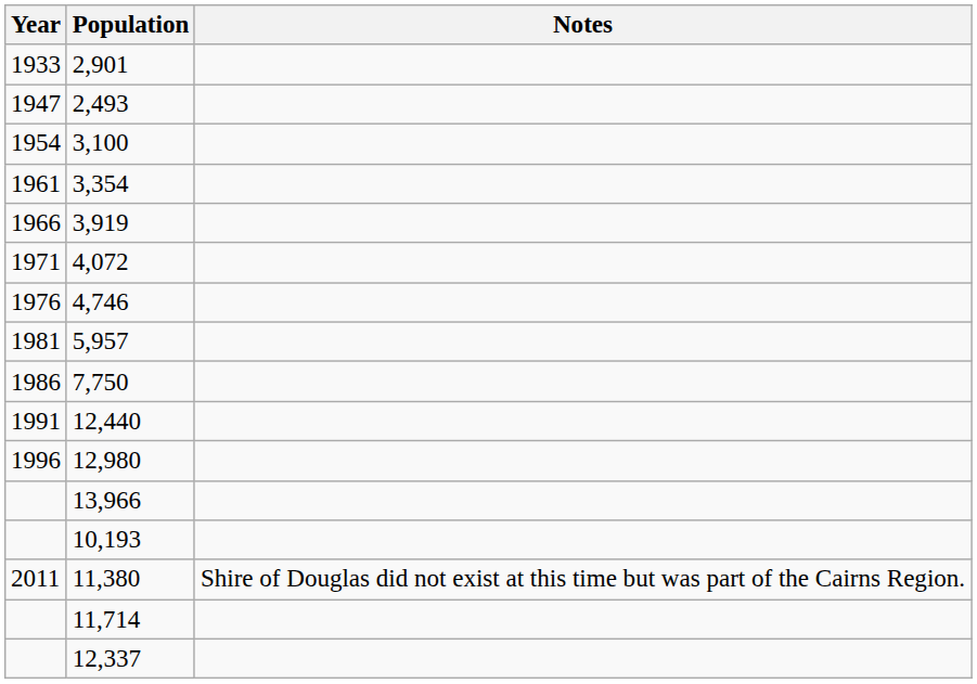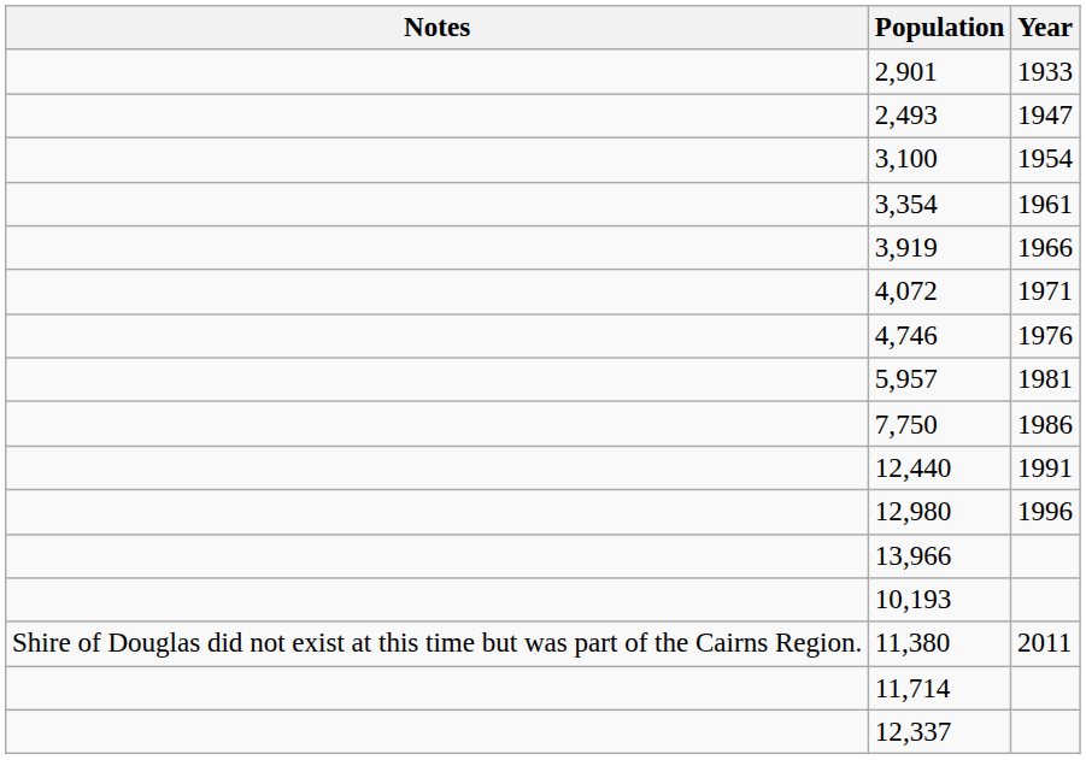 <table class="wikitable">
 <tr>
+<th>Notes</th>
+<th>Population</th>
 <th>Year</th>
-<th>Population</th>
-<th>Notes</th>
 </tr>
 <tr>
+<td></td>
+<td>2,901</td>
 <td>1933</td>
-<td>2,901</td>
-<td></td>
 </tr>
 <tr>
+<td></td>
+<td>2,493</td>
 <td>1947</td>
-<td>2,493</td>
-<td></td>
 </tr>
 <tr>
+<td></td>
+<td>3,100</td>
 <td>1954</td>
-<td>3,100</td>
-<td></td>
 </tr>
 <tr>
+<td></td>
+<td>3,354</td>
 <td>1961</td>
-<td>3,354</td>
-<td></td>
 </tr>
 <tr>
+<td></td>
+<td>3,919</td>
 <td>1966</td>
-<td>3,919</td>
-<td></td>
 </tr>
 <tr>
+<td></td>
+<td>4,072</td>
 <td>1971</td>
-<td>4,072</td>
-<td></td>
 </tr>
 <tr>
+<td></td>
+<td>4,746</td>
 <td>1976</td>
-<td>4,746</td>
-<td></td>
 </tr>
 <tr>
+<td></td>
+<td>5,957</td>
 <td>1981</td>
-<td>5,957</td>
-<td></td>
 </tr>
 <tr>
+<td></td>
+<td>7,750</td>
 <td>1986</td>
-<td>7,750</td>
-<td></td>
 </tr>
 <tr>
+<td></td>
+<td>12,440</td>
 <td>1991</td>
-<td>12,440</td>
-<td></td>
 </tr>
 <tr>
+<td></td>
+<td>12,980</td>
 <td>1996</td>
-<td>12,980</td>
-<td></td>
 </tr>
 <tr>
 <td></td>
 <td>13,966</td>
 <td></td>
 </tr>
 <tr>
 <td></td>
 <td>10,193</td>
 <td></td>
 </tr>
 <tr>
+<td> Shire of Douglas did not exist at this time but was part of the Cairns Region.</td>
+<td>11,380</td>
 <td>2011</td>
-<td>11,380</td>
-<td> Shire of Douglas did not exist at this time but was part of the Cairns Region.</td>
 </tr>
 <tr>
 <td></td>
 <td>11,714</td>
 <td></td>
 </tr>
 <tr>
 <td></td>
 <td>12,337</td>
 <td></td>
 </tr>
 </table>
